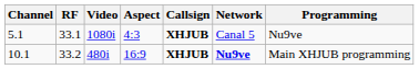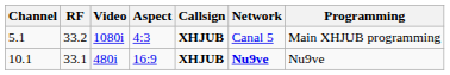 <table class="wikitable sortable">
 <tr>
 <th>Channel</th>
 <th>RF</th>
 <th>Video</th>
 <th>Aspect</th>
 <th>Callsign</th>
 <th>Network</th>
 <th>Programming</th>
 </tr>
 <tr>
 <td>5.1</td>
-<td>33.1</td>
+<td>33.2</td>
 <td><a href='#'>1080i</a></td>
 <td><a href='#'>4:3</a></td>
 <td><strong>XHJUB</strong></td>
 <td><a href='#'>Canal 5</a></td>
-<td>Nu9ve</td>
+<td>Main XHJUB programming</td>
 </tr>
 <tr>
 <td>10.1</td>
-<td>33.2</td>
+<td>33.1</td>
 <td><a href='#'>480i</a></td>
 <td><a href='#'>16:9</a></td>
 <td><strong>XHJUB</strong></td>
 <td><strong><a href='#'>Nu9ve</a></strong></td>
-<td>Main XHJUB programming</td>
+<td>Nu9ve</td>
 </tr>
 </table>
